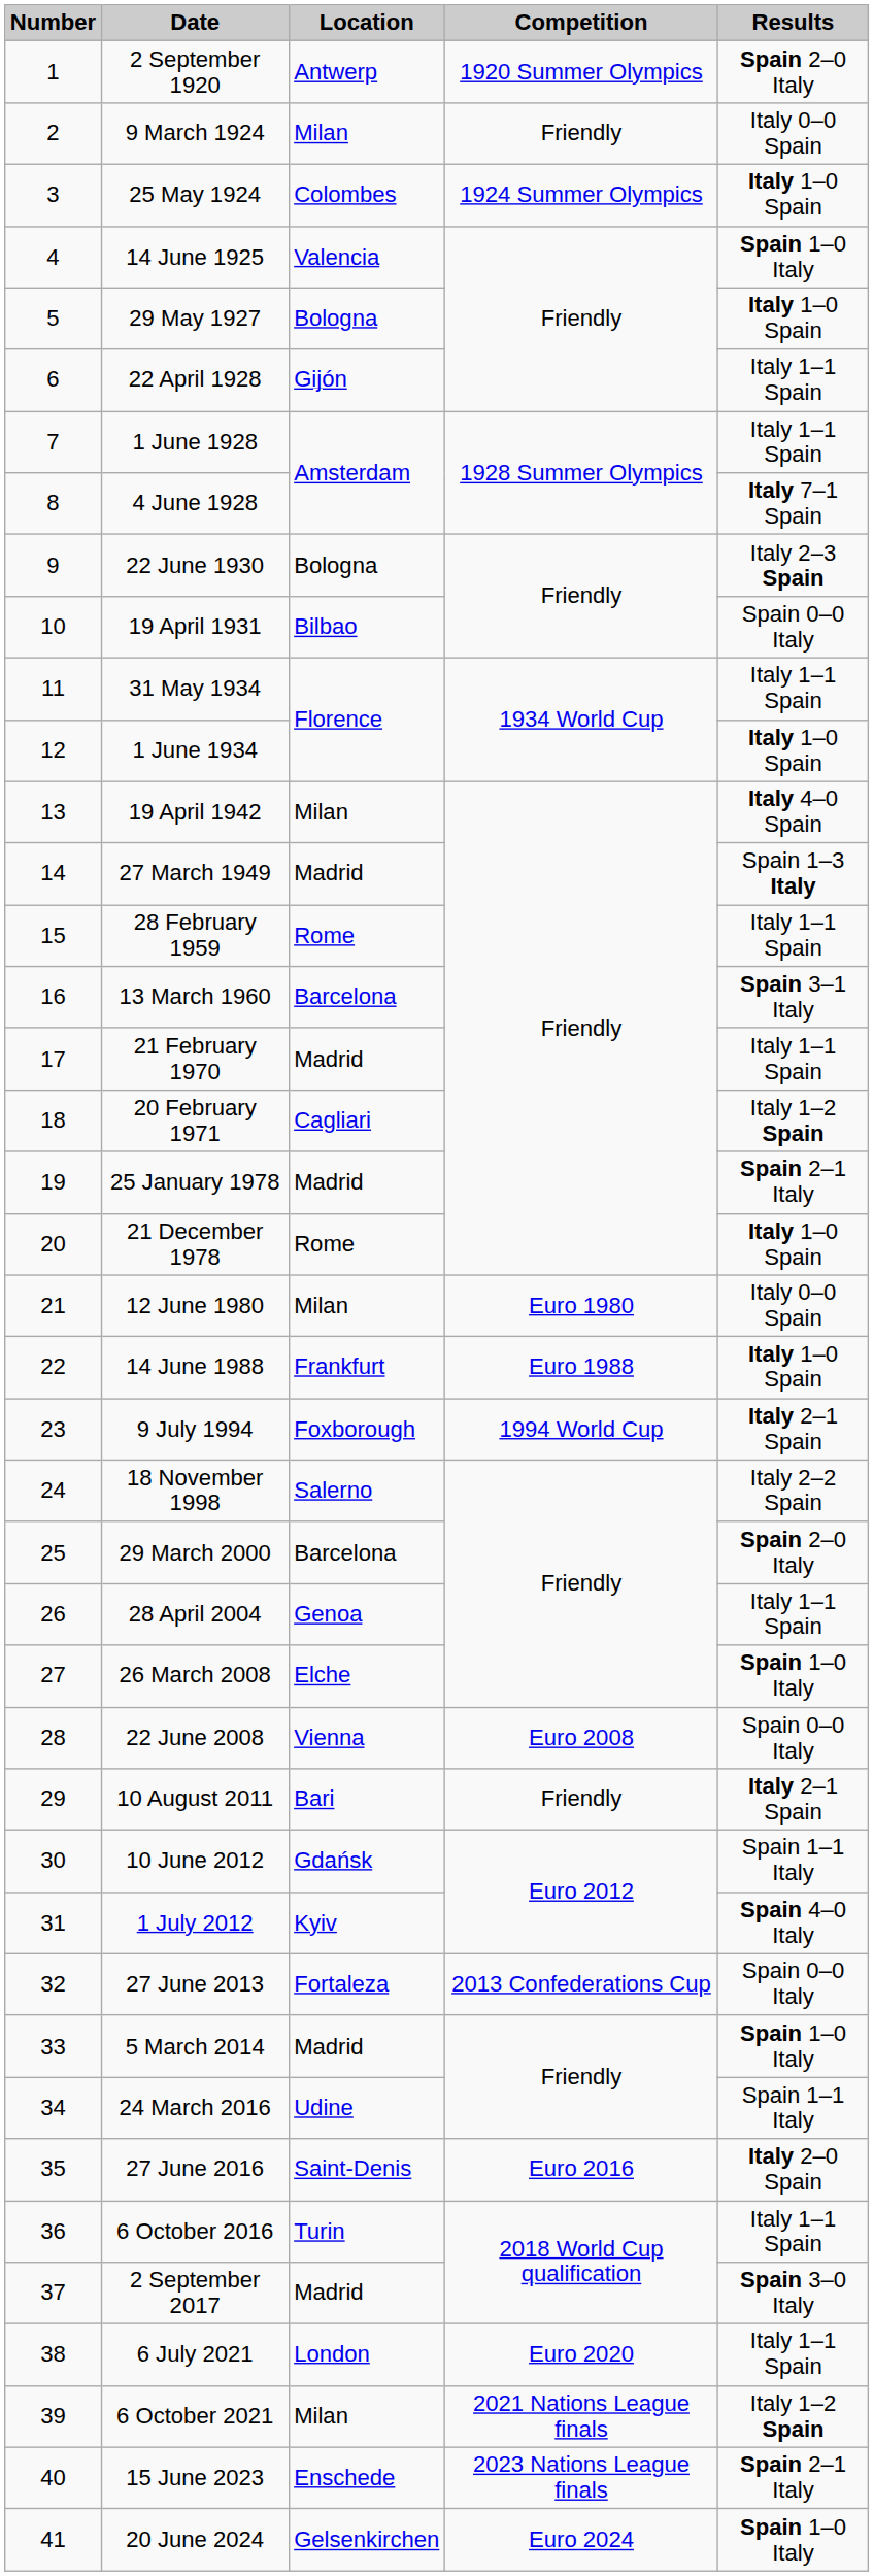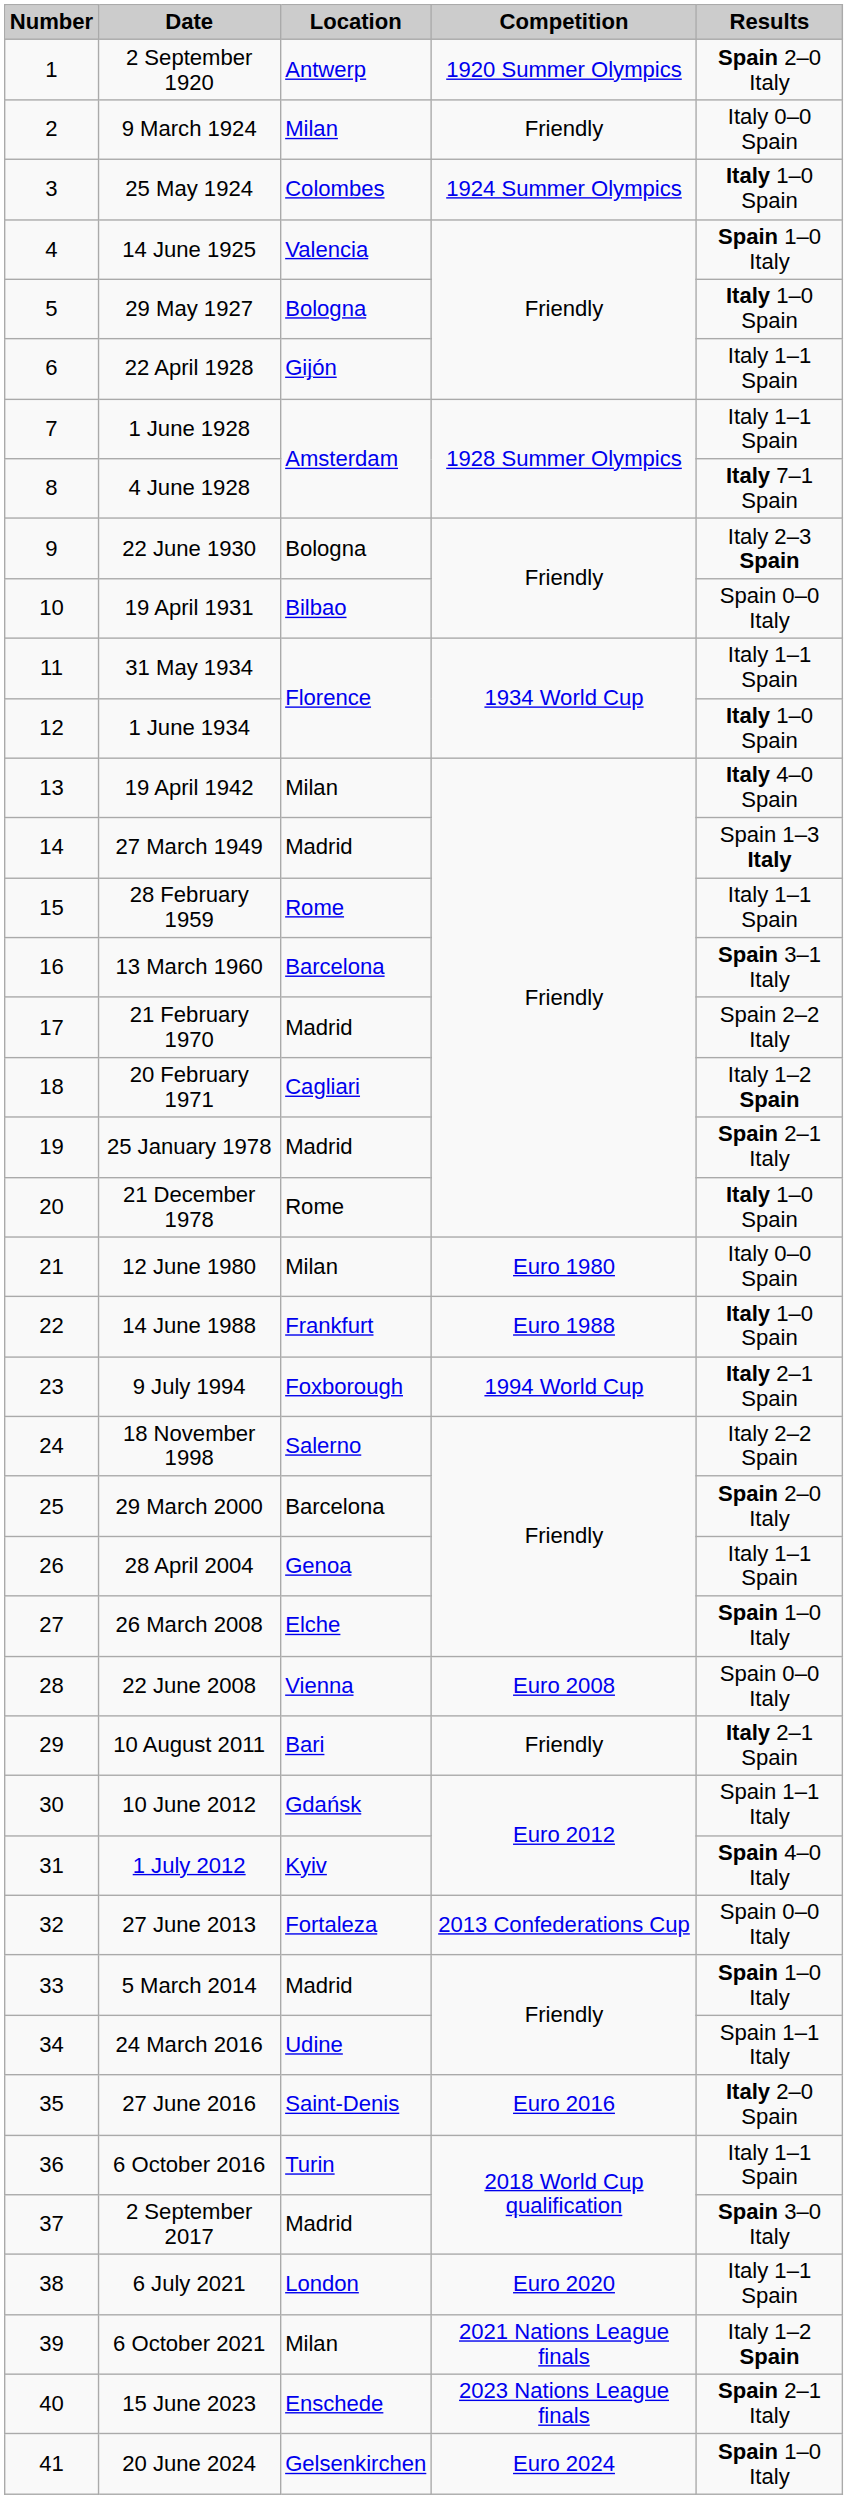 <table class="wikitable" style="text-align: center">
 <tr bgcolor="#CCCCCC">
 <td align="center"><strong>Number</strong></td>
 <td align="center"><strong>Date</strong></td>
 <td align="center"><strong>Location</strong></td>
 <td align="center"><strong>Competition</strong></td>
 <td align="center"><strong>Results</strong></td>
 </tr>
 <tr align="center">
 <td>1</td>
 <td>2 September 1920</td>
 <td align="left"> <a href='#'>Antwerp</a></td>
 <td><a href='#'>1920 Summer Olympics</a></td>
 <td><strong>Spain</strong> 2–0 Italy</td>
 </tr>
 <tr align="center">
 <td>2</td>
 <td>9 March 1924</td>
 <td align="left"> <a href='#'>Milan</a></td>
 <td>Friendly</td>
 <td>Italy 0–0 Spain</td>
 </tr>
 <tr align="center">
 <td>3</td>
 <td>25 May 1924</td>
 <td align="left"> <a href='#'>Colombes</a></td>
 <td><a href='#'>1924 Summer Olympics</a></td>
 <td><strong>Italy</strong> 1–0 Spain</td>
 </tr>
 <tr align="center">
 <td>4</td>
 <td>14 June 1925</td>
 <td align="left"> <a href='#'>Valencia</a></td>
 <td rowspan="3">Friendly</td>
 <td><strong>Spain</strong> 1–0 Italy</td>
 </tr>
 <tr align="center">
 <td>5</td>
 <td>29 May 1927</td>
 <td align="left"> <a href='#'>Bologna</a></td>
 <td><strong>Italy</strong> 1–0 Spain</td>
 </tr>
 <tr align="center">
 <td>6</td>
 <td>22 April 1928</td>
 <td align="left"> <a href='#'>Gijón</a></td>
 <td>Italy 1–1 Spain</td>
 </tr>
 <tr align="center">
 <td>7</td>
 <td>1 June 1928</td>
 <td align="left" rowspan="2"> <a href='#'>Amsterdam</a></td>
 <td rowspan="2"><a href='#'>1928 Summer Olympics</a></td>
 <td>Italy 1–1 Spain</td>
 </tr>
 <tr align="center">
 <td>8</td>
 <td>4 June 1928</td>
 <td><strong>Italy</strong> 7–1 Spain</td>
 </tr>
 <tr align="center">
 <td>9</td>
 <td>22 June 1930</td>
 <td align="left"> Bologna</td>
 <td rowspan="2">Friendly</td>
 <td>Italy 2–3 <strong>Spain</strong></td>
 </tr>
 <tr align="center">
 <td>10</td>
 <td>19 April 1931</td>
 <td align="left"> <a href='#'>Bilbao</a></td>
 <td>Spain 0–0 Italy</td>
 </tr>
 <tr align="center">
 <td>11</td>
 <td>31 May 1934</td>
 <td align="left" rowspan="2"> <a href='#'>Florence</a></td>
 <td rowspan="2"><a href='#'>1934 World Cup</a></td>
 <td>Italy 1–1 Spain</td>
 </tr>
 <tr align="center">
 <td>12</td>
 <td>1 June 1934</td>
 <td><strong>Italy</strong> 1–0 Spain</td>
 </tr>
 <tr align="center">
 <td>13</td>
 <td>19 April 1942</td>
 <td align="left"> Milan</td>
 <td rowspan="8">Friendly</td>
 <td><strong>Italy</strong> 4–0 Spain</td>
 </tr>
 <tr align="center">
 <td>14</td>
 <td>27 March 1949</td>
 <td align="left"> Madrid</td>
 <td>Spain 1–3 <strong>Italy</strong></td>
 </tr>
 <tr align="center">
 <td>15</td>
 <td>28 February 1959</td>
 <td align="left"> <a href='#'>Rome</a></td>
 <td>Italy 1–1 Spain</td>
 </tr>
 <tr align="center">
 <td>16</td>
 <td>13 March 1960</td>
 <td align="left"> <a href='#'>Barcelona</a></td>
 <td><strong>Spain</strong> 3–1 Italy</td>
 </tr>
 <tr align="center">
 <td>17</td>
 <td>21 February 1970</td>
 <td align="left"> Madrid</td>
-<td>Italy 1–1 Spain</td>
+<td>Spain 2–2 Italy</td>
 </tr>
 <tr align="center">
 <td>18</td>
 <td>20 February 1971</td>
 <td align="left"> <a href='#'>Cagliari</a></td>
 <td>Italy 1–2 <strong>Spain</strong></td>
 </tr>
 <tr align="center">
 <td>19</td>
 <td>25 January 1978</td>
 <td align="left"> Madrid</td>
 <td><strong>Spain</strong> 2–1 Italy</td>
 </tr>
 <tr align="center">
 <td>20</td>
 <td>21 December 1978</td>
 <td align="left"> Rome</td>
 <td><strong>Italy</strong> 1–0 Spain</td>
 </tr>
 <tr align="center">
 <td>21</td>
 <td>12 June 1980</td>
 <td align="left"> Milan</td>
 <td><a href='#'>Euro 1980</a></td>
 <td>Italy 0–0 Spain</td>
 </tr>
 <tr align="center">
 <td>22</td>
 <td>14 June 1988</td>
 <td align="left"> <a href='#'>Frankfurt</a></td>
 <td><a href='#'>Euro 1988</a></td>
 <td><strong>Italy</strong> 1–0 Spain</td>
 </tr>
 <tr align="center">
 <td>23</td>
 <td>9 July 1994</td>
 <td align="left"> <a href='#'>Foxborough</a></td>
 <td><a href='#'>1994 World Cup</a></td>
 <td><strong>Italy</strong> 2–1 Spain</td>
 </tr>
 <tr align="center">
 <td>24</td>
 <td>18 November 1998</td>
 <td align="left"> <a href='#'>Salerno</a></td>
 <td rowspan="4">Friendly</td>
 <td>Italy 2–2 Spain</td>
 </tr>
 <tr align="center">
 <td>25</td>
 <td>29 March 2000</td>
 <td align="left"> Barcelona</td>
 <td><strong>Spain</strong> 2–0 Italy</td>
 </tr>
 <tr align="center">
 <td>26</td>
 <td>28 April 2004</td>
 <td align="left"> <a href='#'>Genoa</a></td>
 <td>Italy 1–1 Spain</td>
 </tr>
 <tr align="center">
 <td>27</td>
 <td>26 March 2008</td>
 <td align="left"> <a href='#'>Elche</a></td>
 <td><strong>Spain</strong> 1–0 Italy</td>
 </tr>
 <tr align="center">
 <td>28</td>
 <td>22 June 2008</td>
 <td align="left"> <a href='#'>Vienna</a></td>
 <td><a href='#'>Euro 2008</a></td>
 <td>Spain 0–0 Italy</td>
 </tr>
 <tr align="center">
 <td>29</td>
 <td>10 August 2011</td>
 <td align="left"> <a href='#'>Bari</a></td>
 <td>Friendly</td>
 <td><strong>Italy</strong> 2–1 Spain</td>
 </tr>
 <tr align="center">
 <td>30</td>
 <td>10 June 2012</td>
 <td align="left"> <a href='#'>Gdańsk</a></td>
 <td rowspan=2><a href='#'>Euro 2012</a></td>
 <td>Spain 1–1 Italy</td>
 </tr>
 <tr align="center">
 <td>31</td>
 <td><a href='#'>1 July 2012</a></td>
 <td align="left"> <a href='#'>Kyiv</a></td>
 <td><strong>Spain</strong> 4–0 Italy</td>
 </tr>
 <tr align="center">
 <td>32</td>
 <td>27 June 2013</td>
 <td align="left"> <a href='#'>Fortaleza</a></td>
 <td><a href='#'>2013 Confederations Cup</a></td>
 <td>Spain 0–0 Italy</td>
 </tr>
 <tr align="center">
 <td>33</td>
 <td>5 March 2014</td>
 <td align="left"> Madrid</td>
 <td rowspan="2">Friendly</td>
 <td><strong>Spain</strong> 1–0 Italy</td>
 </tr>
 <tr align="center">
 <td>34</td>
 <td>24 March 2016</td>
 <td align="left"> <a href='#'>Udine</a></td>
 <td>Spain 1–1 Italy</td>
 </tr>
 <tr align="center">
 <td>35</td>
 <td>27 June 2016</td>
 <td align="left"> <a href='#'>Saint-Denis</a></td>
 <td><a href='#'>Euro 2016</a></td>
 <td><strong>Italy</strong> 2–0 Spain</td>
 </tr>
 <tr align="center">
 <td>36</td>
 <td>6 October 2016</td>
 <td align="left"> <a href='#'>Turin</a></td>
 <td rowspan="2"><a href='#'>2018 World Cup qualification</a></td>
 <td>Italy 1–1 Spain</td>
 </tr>
 <tr align="center">
 <td>37</td>
 <td>2 September 2017</td>
 <td align="left"> Madrid</td>
 <td><strong>Spain</strong> 3–0 Italy</td>
 </tr>
 <tr align="center">
 <td>38</td>
 <td>6 July 2021</td>
 <td align="left"> <a href='#'>London</a></td>
 <td><a href='#'>Euro 2020</a></td>
 <td>Italy 1–1 Spain</td>
 </tr>
 <tr align="center">
 <td>39</td>
 <td>6 October 2021</td>
 <td align="left"> Milan</td>
 <td><a href='#'>2021 Nations League finals</a></td>
 <td>Italy 1–2 <strong>Spain</strong></td>
 </tr>
 <tr align="center">
 <td>40</td>
 <td>15 June 2023</td>
 <td align="left"> <a href='#'>Enschede</a></td>
 <td><a href='#'>2023 Nations League finals</a></td>
 <td><strong>Spain</strong> 2–1 Italy</td>
 </tr>
 <tr align="center">
 <td>41</td>
 <td>20 June 2024</td>
 <td align="left"> <a href='#'>Gelsenkirchen</a></td>
 <td><a href='#'>Euro 2024</a></td>
 <td><strong>Spain</strong> 1–0 Italy</td>
 </tr>
 </table>
